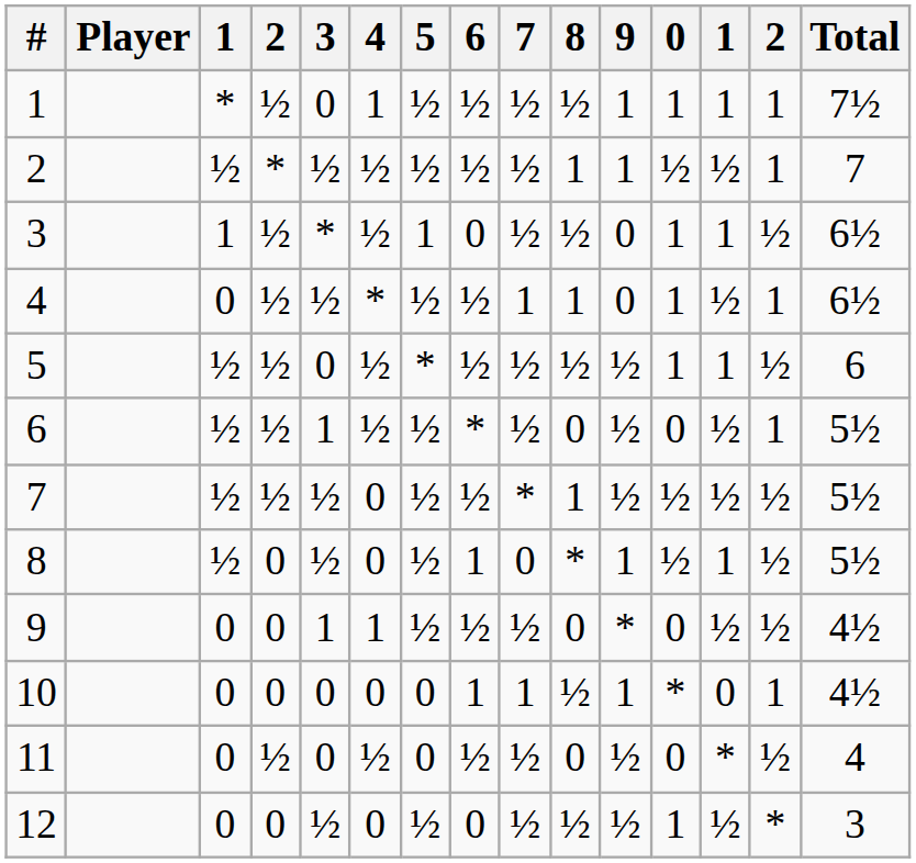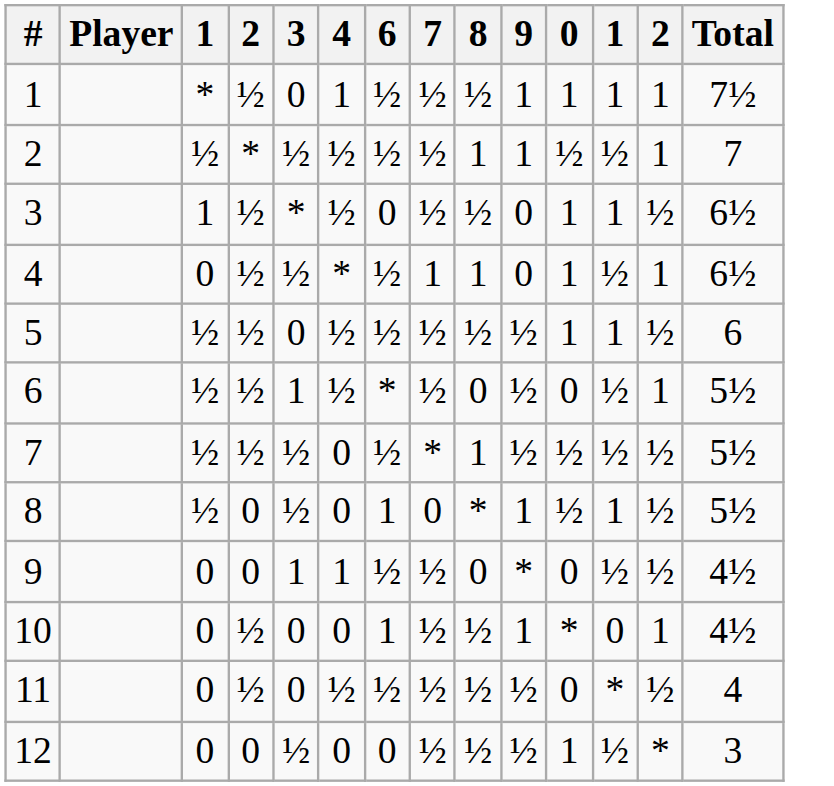 <table class="wikitable" style="text-align: center; margin: 0em 4em">
 <tr>
 <th>#</th>
 <th>Player</th>
 <th>1</th>
 <th>2</th>
 <th>3</th>
 <th>4</th>
-<th>5</th>
 <th>6</th>
 <th>7</th>
 <th>8</th>
 <th>9</th>
 <th>0</th>
 <th>1</th>
 <th>2</th>
 <th>Total</th>
 </tr>
 <tr>
 <td>1</td>
 <td align=left></td>
 <td>*</td>
 <td>½</td>
 <td>0</td>
 <td>1</td>
 <td>½</td>
 <td>½</td>
 <td>½</td>
-<td>½</td>
 <td>1</td>
 <td>1</td>
 <td>1</td>
 <td>1</td>
 <td>7½</td>
 </tr>
 <tr>
 <td>2</td>
 <td align=left></td>
 <td>½</td>
 <td>*</td>
-<td>½</td>
 <td>½</td>
 <td>½</td>
 <td>½</td>
 <td>½</td>
 <td>1</td>
 <td>1</td>
 <td>½</td>
 <td>½</td>
 <td>1</td>
 <td>7</td>
 </tr>
 <tr>
 <td>3</td>
 <td align=left></td>
 <td>1</td>
 <td>½</td>
 <td>*</td>
 <td>½</td>
-<td>1</td>
 <td>0</td>
 <td>½</td>
 <td>½</td>
 <td>0</td>
 <td>1</td>
 <td>1</td>
 <td>½</td>
 <td>6½</td>
 </tr>
 <tr>
 <td>4</td>
 <td align=left></td>
 <td>0</td>
 <td>½</td>
 <td>½</td>
 <td>*</td>
 <td>½</td>
-<td>½</td>
 <td>1</td>
 <td>1</td>
 <td>0</td>
 <td>1</td>
 <td>½</td>
 <td>1</td>
 <td>6½</td>
 </tr>
 <tr>
 <td>5</td>
 <td align=left></td>
 <td>½</td>
 <td>½</td>
 <td>0</td>
 <td>½</td>
-<td>*</td>
 <td>½</td>
 <td>½</td>
 <td>½</td>
 <td>½</td>
 <td>1</td>
 <td>1</td>
 <td>½</td>
 <td>6</td>
 </tr>
 <tr>
 <td>6</td>
 <td align=left></td>
 <td>½</td>
 <td>½</td>
 <td>1</td>
-<td>½</td>
 <td>½</td>
 <td>*</td>
 <td>½</td>
 <td>0</td>
 <td>½</td>
 <td>0</td>
 <td>½</td>
 <td>1</td>
 <td>5½</td>
 </tr>
 <tr>
 <td>7</td>
 <td align=left></td>
 <td>½</td>
 <td>½</td>
 <td>½</td>
 <td>0</td>
 <td>½</td>
-<td>½</td>
 <td>*</td>
 <td>1</td>
 <td>½</td>
 <td>½</td>
 <td>½</td>
 <td>½</td>
 <td>5½</td>
 </tr>
 <tr>
 <td>8</td>
 <td align=left></td>
 <td>½</td>
 <td>0</td>
 <td>½</td>
 <td>0</td>
-<td>½</td>
 <td>1</td>
 <td>0</td>
 <td>*</td>
 <td>1</td>
 <td>½</td>
 <td>1</td>
 <td>½</td>
 <td>5½</td>
 </tr>
 <tr>
 <td>9</td>
 <td align=left></td>
 <td>0</td>
 <td>0</td>
 <td>1</td>
 <td>1</td>
 <td>½</td>
 <td>½</td>
-<td>½</td>
 <td>0</td>
 <td>*</td>
 <td>0</td>
 <td>½</td>
 <td>½</td>
 <td>4½</td>
 </tr>
 <tr>
 <td>10</td>
 <td align=left></td>
 <td>0</td>
-<td>0</td>
-<td>0</td>
+<td>½</td>
 <td>0</td>
 <td>0</td>
 <td>1</td>
-<td>1</td>
+<td>½</td>
 <td>½</td>
 <td>1</td>
 <td>*</td>
 <td>0</td>
 <td>1</td>
 <td>4½</td>
 </tr>
 <tr>
 <td>11</td>
 <td align=left></td>
 <td>0</td>
 <td>½</td>
 <td>0</td>
 <td>½</td>
-<td>0</td>
 <td>½</td>
 <td>½</td>
-<td>0</td>
+<td>½</td>
 <td>½</td>
 <td>0</td>
 <td>*</td>
 <td>½</td>
 <td>4</td>
 </tr>
 <tr>
 <td>12</td>
 <td align=left></td>
 <td>0</td>
 <td>0</td>
 <td>½</td>
 <td>0</td>
-<td>½</td>
 <td>0</td>
 <td>½</td>
 <td>½</td>
 <td>½</td>
 <td>1</td>
 <td>½</td>
 <td>*</td>
 <td>3</td>
 </tr>
 </table>
